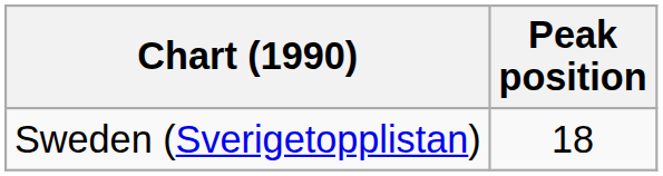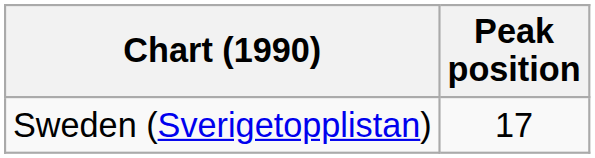 <table class="wikitable">
 <tr>
 <th>Chart (1990)</th>
 <th>Peak<br>position</th>
 </tr>
 <tr>
 <td>Sweden (<a href='#'>Sverigetopplistan</a>)</td>
-<td align="center">18</td>
+<td align="center">17</td>
 </tr>
 </table>
